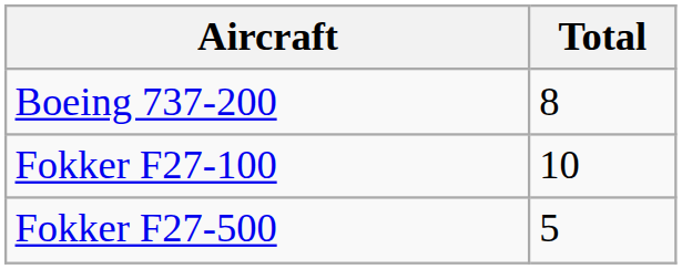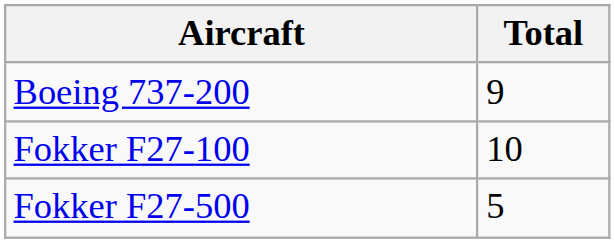 <table class="wikitable" style="border-collapse:collapse;text-align:left">
 <tr>
 <th style="width:200px;">Aircraft</th>
 <th style="width:50px;">Total</th>
 </tr>
 <tr>
 <td><a href='#'>Boeing 737-200</a></td>
-<td>8</td>
+<td>9</td>
 </tr>
 <tr>
 <td><a href='#'>Fokker F27-100</a></td>
 <td>10</td>
 </tr>
 <tr>
 <td><a href='#'>Fokker F27-500</a></td>
 <td>5</td>
 </tr>
 </table>
